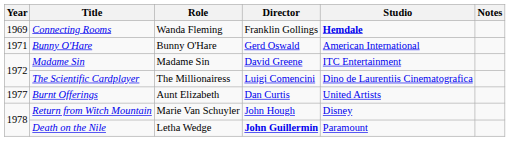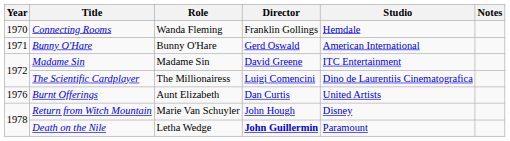 <table class="wikitable sortable">
 <tr>
 <th>Year</th>
 <th>Title</th>
 <th>Role</th>
 <th>Director</th>
 <th>Studio</th>
 <th class="unsortable">Notes</th>
 </tr>
 <tr>
-<td>1969</td>
+<td>1970</td>
 <td><em><a href='#'>Connecting Rooms</a></em></td>
 <td>Wanda Fleming</td>
 <td>Franklin Gollings</td>
-<td><strong><a href='#'>Hemdale</a></strong></td>
+<td><a href='#'>Hemdale</a></td>
 <td></td>
 </tr>
 <tr>
 <td>1971</td>
 <td><em><a href='#'>Bunny O'Hare</a></em></td>
 <td>Bunny O'Hare</td>
 <td><a href='#'>Gerd Oswald</a></td>
 <td><a href='#'>American International</a></td>
 <td></td>
 </tr>
 <tr>
 <td rowspan="2">1972</td>
 <td><em><a href='#'>Madame Sin</a></em></td>
 <td>Madame Sin</td>
 <td><a href='#'>David Greene</a></td>
 <td><a href='#'>ITC Entertainment</a></td>
 <td></td>
 </tr>
 <tr>
 <td data-sort-value="Scientific Cardplayer, The"><em><a href='#'>The Scientific Cardplayer</a></em></td>
 <td>The Millionairess</td>
 <td><a href='#'>Luigi Comencini</a></td>
 <td><a href='#'>Dino de Laurentiis Cinematografica</a></td>
 <td></td>
 </tr>
 <tr>
-<td>1977</td>
+<td>1976</td>
 <td><em><a href='#'>Burnt Offerings</a></em></td>
 <td>Aunt Elizabeth</td>
 <td><a href='#'>Dan Curtis</a></td>
 <td><a href='#'>United Artists</a></td>
 <td></td>
 </tr>
 <tr>
 <td rowspan="2">1978</td>
 <td><em><a href='#'>Return from Witch Mountain</a></em></td>
 <td>Marie Van Schuyler</td>
 <td><a href='#'>John Hough</a></td>
 <td><a href='#'>Disney</a></td>
 <td></td>
 </tr>
 <tr>
 <td><em><a href='#'>Death on the Nile</a></em></td>
 <td>Letha Wedge</td>
 <td><strong><a href='#'>John Guillermin</a></strong></td>
 <td><a href='#'>Paramount</a></td>
 <td></td>
 </tr>
 </table>
